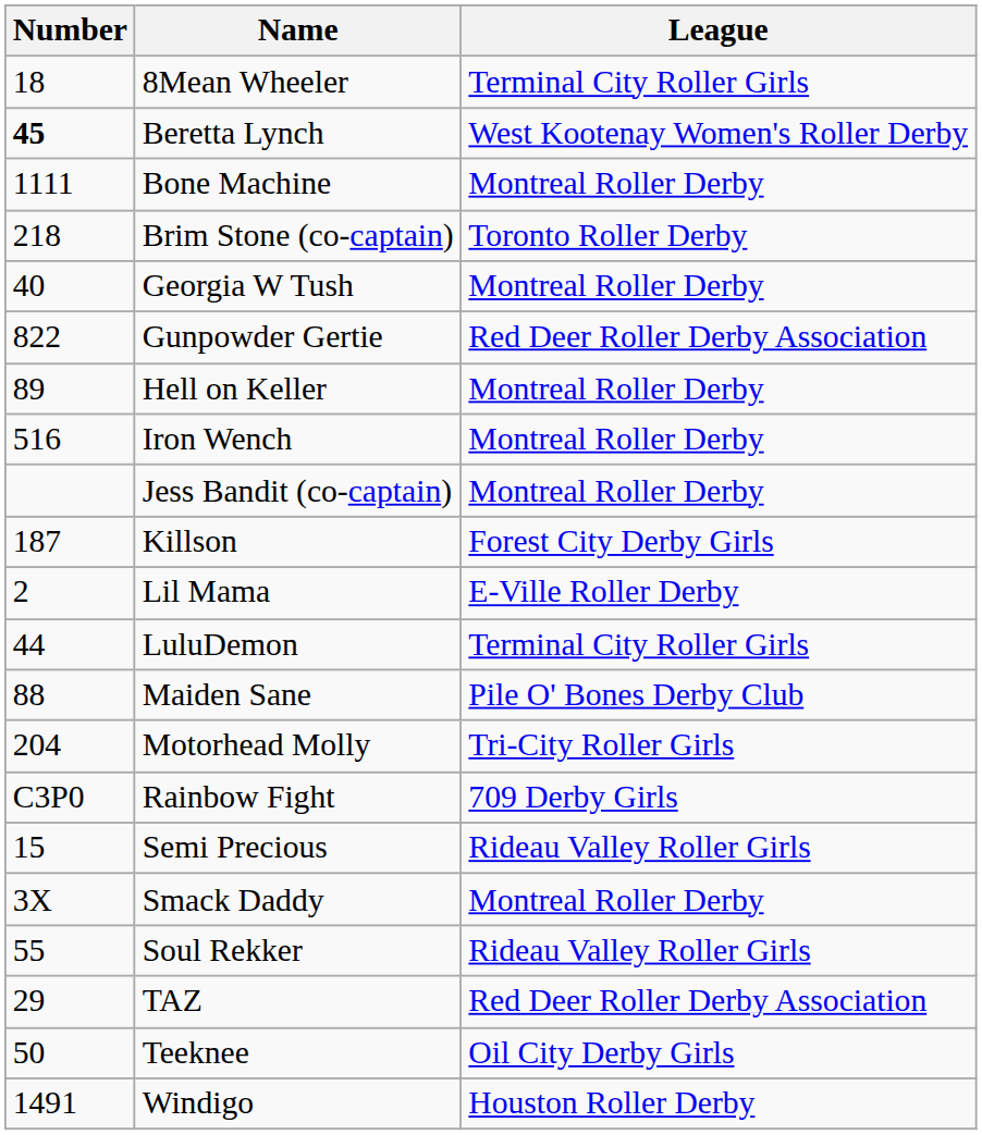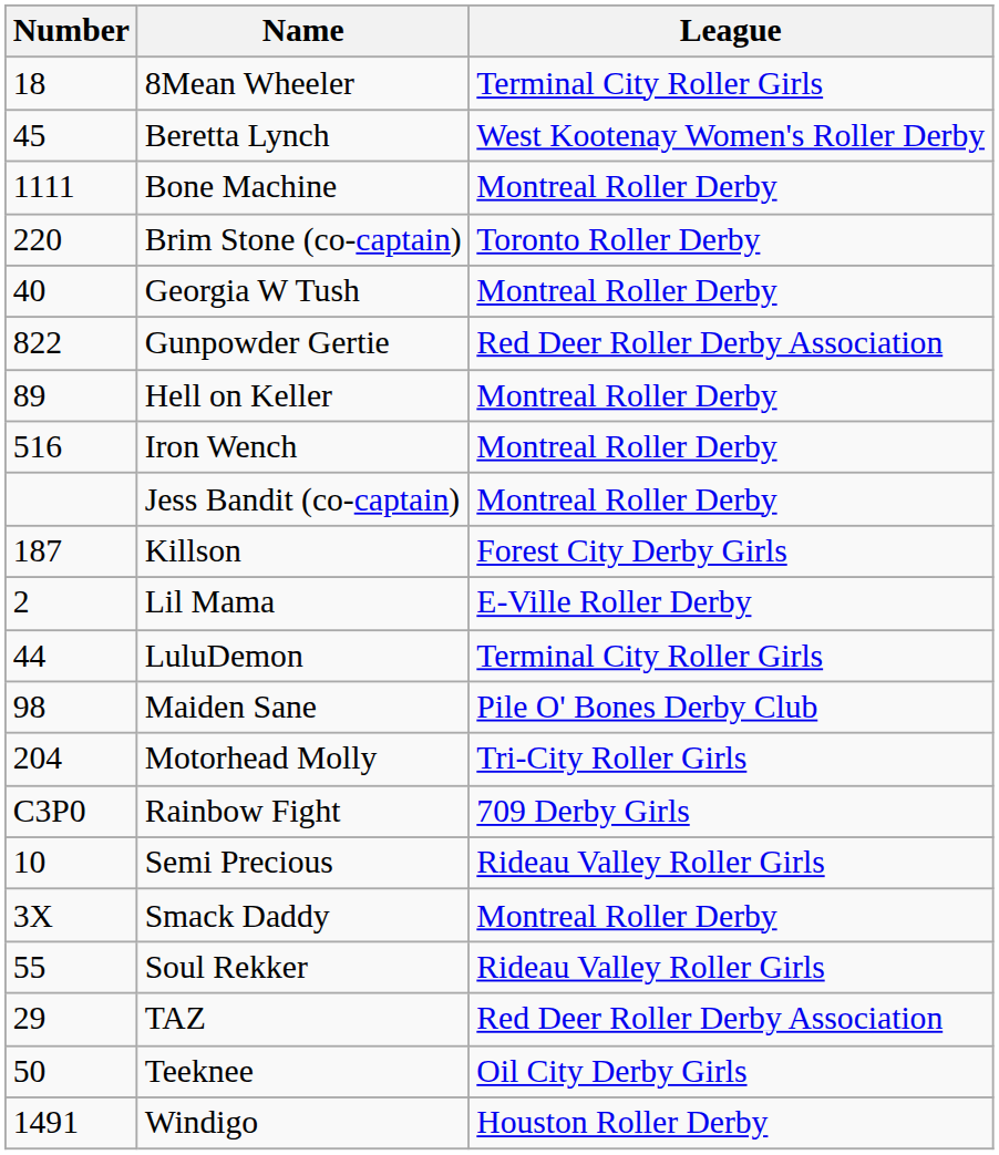 <table class="wikitable sortable">
 <tr>
 <th>Number</th>
 <th>Name</th>
 <th>League</th>
 </tr>
 <tr>
 <td>18</td>
 <td>8Mean Wheeler</td>
 <td><a href='#'>Terminal City Roller Girls</a></td>
 </tr>
 <tr>
-<td><strong>45</strong></td>
+<td>45</td>
 <td>Beretta Lynch</td>
 <td><a href='#'>West Kootenay Women's Roller Derby</a></td>
 </tr>
 <tr>
 <td>1111</td>
 <td>Bone Machine</td>
 <td><a href='#'>Montreal Roller Derby</a></td>
 </tr>
 <tr>
-<td>218</td>
+<td>220</td>
 <td>Brim Stone (co-<a href='#'>captain</a>)</td>
 <td><a href='#'>Toronto Roller Derby</a></td>
 </tr>
 <tr>
 <td>40</td>
 <td>Georgia W Tush</td>
 <td><a href='#'>Montreal Roller Derby</a></td>
 </tr>
 <tr>
 <td>822</td>
 <td>Gunpowder Gertie</td>
 <td><a href='#'>Red Deer Roller Derby Association</a></td>
 </tr>
 <tr>
 <td>89</td>
 <td>Hell on Keller</td>
 <td><a href='#'>Montreal Roller Derby</a></td>
 </tr>
 <tr>
 <td>516</td>
 <td>Iron Wench</td>
 <td><a href='#'>Montreal Roller Derby</a></td>
 </tr>
 <tr>
 <td></td>
 <td>Jess Bandit (co-<a href='#'>captain</a>)</td>
 <td><a href='#'>Montreal Roller Derby</a></td>
 </tr>
 <tr>
 <td>187</td>
 <td>Killson</td>
 <td><a href='#'>Forest City Derby Girls</a></td>
 </tr>
 <tr>
 <td>2</td>
 <td>Lil Mama</td>
 <td><a href='#'>E-Ville Roller Derby</a></td>
 </tr>
 <tr>
 <td>44</td>
 <td>LuluDemon</td>
 <td><a href='#'>Terminal City Roller Girls</a></td>
 </tr>
 <tr>
-<td>88</td>
+<td>98</td>
 <td>Maiden Sane</td>
 <td><a href='#'>Pile O' Bones Derby Club</a></td>
 </tr>
 <tr>
 <td>204</td>
 <td>Motorhead Molly</td>
 <td><a href='#'>Tri-City Roller Girls</a></td>
 </tr>
 <tr>
 <td>C3P0</td>
 <td>Rainbow Fight</td>
 <td><a href='#'>709 Derby Girls</a></td>
 </tr>
 <tr>
-<td>15</td>
+<td>10</td>
 <td>Semi Precious</td>
 <td><a href='#'>Rideau Valley Roller Girls</a></td>
 </tr>
 <tr>
 <td>3X</td>
 <td>Smack Daddy</td>
 <td><a href='#'>Montreal Roller Derby</a></td>
 </tr>
 <tr>
 <td>55</td>
 <td>Soul Rekker</td>
 <td><a href='#'>Rideau Valley Roller Girls</a></td>
 </tr>
 <tr>
 <td>29</td>
 <td>TAZ</td>
 <td><a href='#'>Red Deer Roller Derby Association</a></td>
 </tr>
 <tr>
 <td>50</td>
 <td>Teeknee</td>
 <td><a href='#'>Oil City Derby Girls</a></td>
 </tr>
 <tr>
 <td>1491</td>
 <td>Windigo</td>
 <td><a href='#'>Houston Roller Derby</a></td>
 </tr>
 </table>
